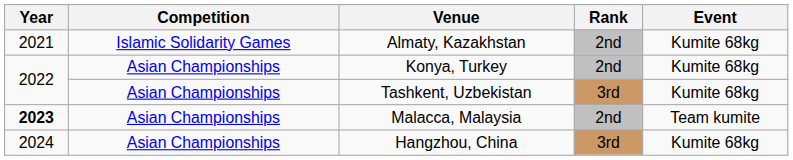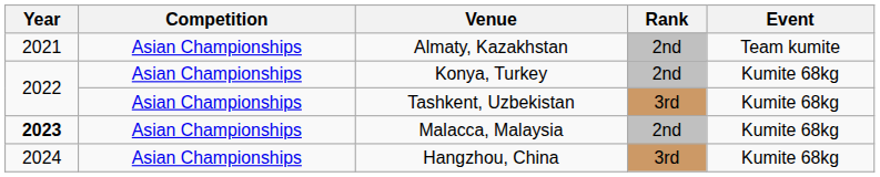 <table class="wikitable sortable" width=45% style="font-size:90%; text-align:center;">
 <tr>
 <th>Year</th>
 <th>Competition</th>
 <th>Venue</th>
 <th>Rank</th>
 <th>Event</th>
 </tr>
 <tr>
 <td>2021</td>
-<td><a href='#'>Islamic Solidarity Games</a></td>
+<td><a href='#'>Asian Championships</a></td>
 <td>Almaty, Kazakhstan</td>
 <td bgcolor="silver">2nd</td>
-<td>Kumite 68kg</td>
+<td>Team kumite</td>
 </tr>
 <tr>
 <td rowspan=2>2022</td>
 <td><a href='#'>Asian Championships</a></td>
 <td>Konya, Turkey</td>
 <td bgcolor="silver">2nd</td>
 <td>Kumite 68kg</td>
 </tr>
 <tr>
 <td><a href='#'>Asian Championships</a></td>
 <td>Tashkent, Uzbekistan</td>
 <td bgcolor="cc9966">3rd</td>
 <td>Kumite 68kg</td>
 </tr>
 <tr>
 <td><strong>2023</strong></td>
 <td><a href='#'>Asian Championships</a></td>
 <td>Malacca, Malaysia</td>
 <td bgcolor="silver">2nd</td>
-<td>Team kumite</td>
+<td>Kumite 68kg</td>
 </tr>
 <tr>
 <td>2024</td>
 <td><a href='#'>Asian Championships</a></td>
 <td>Hangzhou, China</td>
 <td bgcolor="cc9966">3rd</td>
 <td>Kumite 68kg</td>
 </tr>
 </table>
